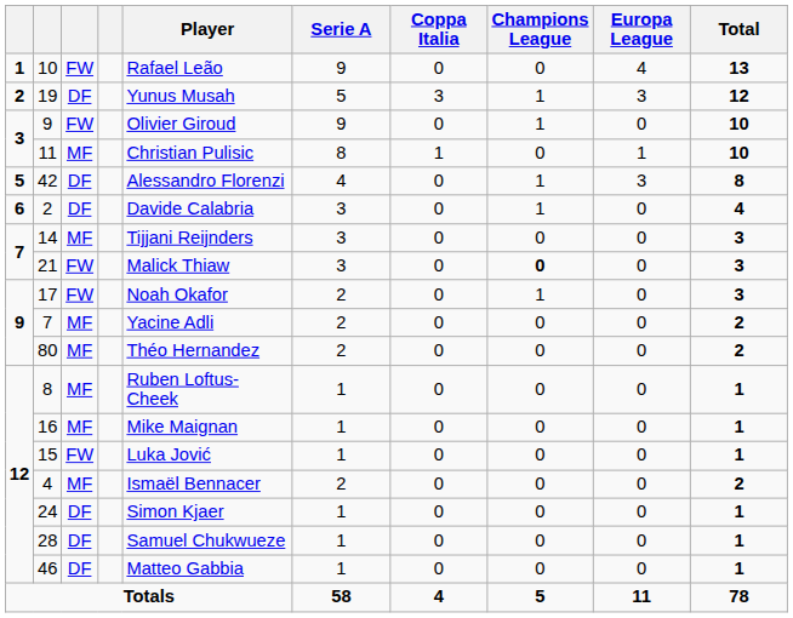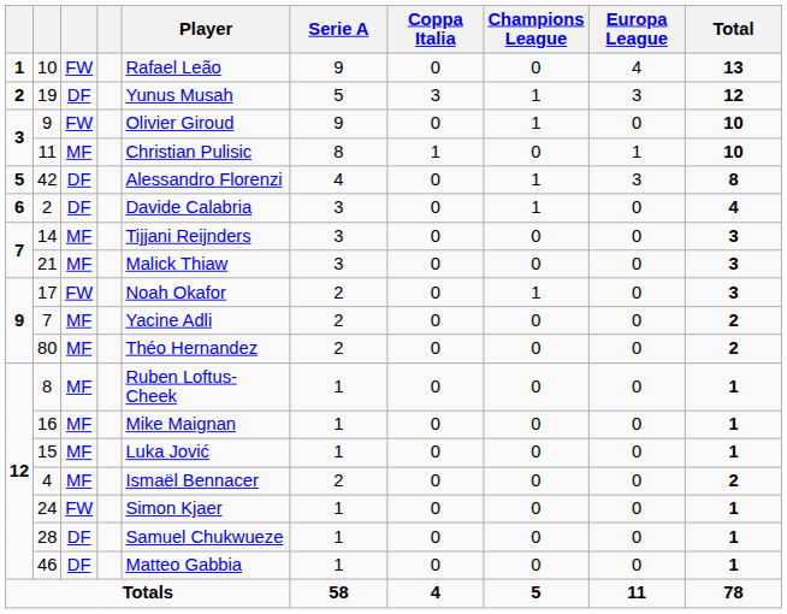 <table class="wikitable" style="text-align:center">
 <tr>
 <th width=15></th>
 <th width=15></th>
 <th width=15></th>
 <th width=15></th>
 <th width=145>Player</th>
 <th width=80><a href='#'>Serie A</a></th>
 <th width=80><a href='#'>Coppa Italia</a></th>
 <th width=80><a href='#'>Champions League</a></th>
 <th width=80><a href='#'>Europa League</a></th>
 <th width=80>Total</th>
 </tr>
 <tr>
 <td><strong>1</strong></td>
 <td>10</td>
 <td><a href='#'>FW</a></td>
 <td></td>
 <td align=left><a href='#'>Rafael Leão</a></td>
 <td>9</td>
 <td>0</td>
 <td>0</td>
 <td>4</td>
 <td><strong>13</strong></td>
 </tr>
 <tr>
 <td><strong>2</strong></td>
 <td>19</td>
 <td><a href='#'>DF</a></td>
 <td></td>
 <td align=left><a href='#'>Yunus Musah</a></td>
 <td>5</td>
 <td>3</td>
 <td>1</td>
 <td>3</td>
 <td><strong>12</strong></td>
 </tr>
 <tr>
 <td rowspan=2><strong>3</strong></td>
 <td>9</td>
 <td><a href='#'>FW</a></td>
 <td></td>
 <td align=left><a href='#'>Olivier Giroud</a></td>
 <td>9</td>
 <td>0</td>
 <td>1</td>
 <td>0</td>
 <td><strong>10</strong></td>
 </tr>
 <tr>
 <td>11</td>
 <td><a href='#'>MF</a></td>
 <td></td>
 <td align=left><a href='#'>Christian Pulisic</a></td>
 <td>8</td>
 <td>1</td>
 <td>0</td>
 <td>1</td>
 <td><strong>10</strong></td>
 </tr>
 <tr>
 <td><strong>5</strong></td>
 <td>42</td>
 <td><a href='#'>DF</a></td>
 <td></td>
 <td align=left><a href='#'>Alessandro Florenzi</a></td>
 <td>4</td>
 <td>0</td>
 <td>1</td>
 <td>3</td>
 <td><strong>8</strong></td>
 </tr>
 <tr>
 <td><strong>6</strong></td>
 <td>2</td>
 <td><a href='#'>DF</a></td>
 <td></td>
 <td align=left><a href='#'>Davide Calabria</a></td>
 <td>3</td>
 <td>0</td>
 <td>1</td>
 <td>0</td>
 <td><strong>4</strong></td>
 </tr>
 <tr>
 <td rowspan=2><strong>7</strong></td>
 <td>14</td>
 <td><a href='#'>MF</a></td>
 <td></td>
 <td align=left><a href='#'>Tijjani Reijnders</a></td>
 <td>3</td>
 <td>0</td>
 <td>0</td>
 <td>0</td>
 <td><strong>3</strong></td>
 </tr>
 <tr>
 <td>21</td>
-<td><a href='#'>FW</a></td>
+<td><a href='#'>MF</a></td>
 <td></td>
 <td align=left><a href='#'>Malick Thiaw</a></td>
 <td>3</td>
 <td>0</td>
-<td><strong>0</strong></td>
+<td>0</td>
 <td>0</td>
 <td><strong>3</strong></td>
 </tr>
 <tr>
 <td rowspan=3><strong>9</strong></td>
 <td>17</td>
 <td><a href='#'>FW</a></td>
 <td></td>
 <td align=left><a href='#'>Noah Okafor</a></td>
 <td>2</td>
 <td>0</td>
 <td>1</td>
 <td>0</td>
 <td><strong>3</strong></td>
 </tr>
 <tr>
 <td>7</td>
 <td><a href='#'>MF</a></td>
 <td></td>
 <td align=left><a href='#'>Yacine Adli</a></td>
 <td>2</td>
 <td>0</td>
 <td>0</td>
 <td>0</td>
 <td><strong>2</strong></td>
 </tr>
 <tr>
 <td>80</td>
 <td><a href='#'>MF</a></td>
 <td></td>
 <td align=left><a href='#'>Théo Hernandez</a></td>
 <td>2</td>
 <td>0</td>
 <td>0</td>
 <td>0</td>
 <td><strong>2</strong></td>
 </tr>
 <tr>
 <td rowspan=7><strong>12</strong></td>
 <td>8</td>
 <td><a href='#'>MF</a></td>
 <td></td>
 <td align=left><a href='#'>Ruben Loftus-Cheek</a></td>
 <td>1</td>
 <td>0</td>
 <td>0</td>
 <td>0</td>
 <td><strong>1</strong></td>
 </tr>
 <tr>
 <td>16</td>
 <td><a href='#'>MF</a></td>
 <td></td>
 <td align=left><a href='#'>Mike Maignan</a></td>
 <td>1</td>
 <td>0</td>
 <td>0</td>
 <td>0</td>
 <td><strong>1</strong></td>
 </tr>
 <tr>
 <td>15</td>
-<td><a href='#'>FW</a></td>
+<td><a href='#'>MF</a></td>
 <td></td>
 <td align=left><a href='#'>Luka Jović</a></td>
 <td>1</td>
 <td>0</td>
 <td>0</td>
 <td>0</td>
 <td><strong>1</strong></td>
 </tr>
 <tr>
 <td>4</td>
 <td><a href='#'>MF</a></td>
 <td></td>
 <td align=left><a href='#'>Ismaël Bennacer</a></td>
 <td>2</td>
 <td>0</td>
 <td>0</td>
 <td>0</td>
 <td><strong>2</strong></td>
 </tr>
 <tr>
 <td>24</td>
-<td><a href='#'>DF</a></td>
+<td><a href='#'>FW</a></td>
 <td></td>
 <td align=left><a href='#'>Simon Kjaer</a></td>
 <td>1</td>
 <td>0</td>
 <td>0</td>
 <td>0</td>
 <td><strong>1</strong></td>
 </tr>
 <tr>
 <td>28</td>
 <td><a href='#'>DF</a></td>
 <td></td>
 <td align=left><a href='#'>Samuel Chukwueze</a></td>
 <td>1</td>
 <td>0</td>
 <td>0</td>
 <td>0</td>
 <td><strong>1</strong></td>
 </tr>
 <tr>
 <td>46</td>
 <td><a href='#'>DF</a></td>
 <td></td>
 <td align=left><a href='#'>Matteo Gabbia</a></td>
 <td>1</td>
 <td>0</td>
 <td>0</td>
 <td>0</td>
 <td><strong>1</strong></td>
 </tr>
 <tr>
 <td colspan=5><strong>Totals</strong></td>
 <td><strong>58</strong></td>
 <td><strong>4</strong></td>
 <td><strong>5</strong></td>
 <td><strong>11</strong></td>
 <td><strong>78</strong></td>
 </tr>
 </table>
